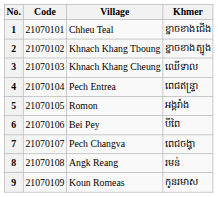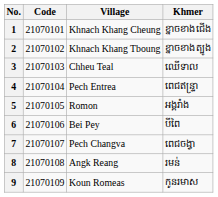 <table class="wikitable sortable mw-collapsible">
 <tr>
 <th>No.</th>
 <th>Code</th>
 <th>Village</th>
 <th>Khmer</th>
 </tr>
 <tr>
 <th>1</th>
 <td>21070101</td>
-<td>Chheu Teal</td>
+<td>Khnach Khang Cheung</td>
 <td>ខ្នាចខាងជើង</td>
 </tr>
 <tr>
 <th>2</th>
 <td>21070102</td>
 <td>Khnach Khang Tboung</td>
 <td>ខ្នាចខាងត្បូង</td>
 </tr>
 <tr>
 <th>3</th>
 <td>21070103</td>
-<td>Khnach Khang Cheung</td>
+<td>Chheu Teal</td>
 <td>ឈើទាល</td>
 </tr>
 <tr>
 <th>4</th>
 <td>21070104</td>
 <td>Pech Entrea</td>
 <td>ពេជឥន្ទ្រា</td>
 </tr>
 <tr>
 <th>5</th>
 <td>21070105</td>
 <td>Romon</td>
 <td>អង្គរាំង</td>
 </tr>
 <tr>
 <th>6</th>
 <td>21070106</td>
 <td>Bei Pey</td>
 <td>បីពៃ</td>
 </tr>
 <tr>
 <th>7</th>
 <td>21070107</td>
 <td>Pech Changva</td>
 <td>ពេជចង្វា</td>
 </tr>
 <tr>
 <th>8</th>
 <td>21070108</td>
 <td>Angk Reang</td>
 <td>រមន់</td>
 </tr>
 <tr>
 <th>9</th>
 <td>21070109</td>
 <td>Koun Romeas</td>
 <td>កូនរមាស</td>
 </tr>
 </table>
